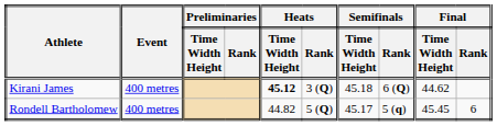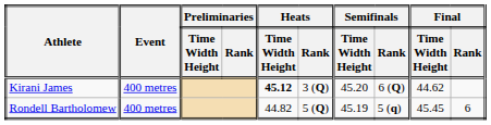 <table class=wikitable style="font-size:90%; border: double;">
 <tr>
 <th rowspan="2" style="border-right:double">Athlete</th>
 <th rowspan="2" style="border-right:double">Event</th>
 <th colspan="2" style="border-right:double; border-bottom:double;">Preliminaries</th>
 <th colspan="2" style="border-right:double; border-bottom:double;">Heats</th>
 <th colspan="2" style="border-right:double; border-bottom:double;">Semifinals</th>
 <th colspan="2" style="border-right:double; border-bottom:double;">Final</th>
 </tr>
 <tr>
 <th>Time<br>Width<br>Height</th>
 <th style="border-right:double">Rank</th>
 <th>Time<br>Width<br>Height</th>
 <th style="border-right:double">Rank</th>
 <th>Time<br>Width<br>Height</th>
 <th style="border-right:double">Rank</th>
 <th>Time<br>Width<br>Height</th>
 <th style="border-right:double">Rank</th>
 </tr>
 <tr style="border-top: double;">
 <td style="border-right:double"><a href='#'>Kirani James</a></td>
 <td style="border-right:double"><a href='#'>400 metres</a></td>
 <td style="border-right:double" colspan= 2 bgcolor="wheat"></td>
 <td align=center><strong>45.12</strong></td>
 <td style="border-right:double" align=center>3 (<strong>Q</strong>)</td>
-<td align=center>45.18</td>
+<td align=center>45.20</td>
 <td style="border-right:double" align=center>6 (<strong>Q</strong>)</td>
 <td align=center>44.62</td>
 <td align=center></td>
 </tr>
 <tr>
 <td style="border-right:double"><a href='#'>Rondell Bartholomew</a></td>
 <td style="border-right:double"><a href='#'>400 metres</a></td>
 <td style="border-right:double" colspan= 2 bgcolor="wheat"></td>
 <td align=center>44.82</td>
 <td style="border-right:double" align=center>5 (<strong>Q</strong>)</td>
-<td align=center>45.17</td>
+<td align=center>45.19</td>
 <td style="border-right:double">5 (<strong>q</strong>)</td>
 <td align=center>45.45</td>
 <td align=center>6</td>
 </tr>
 </table>
